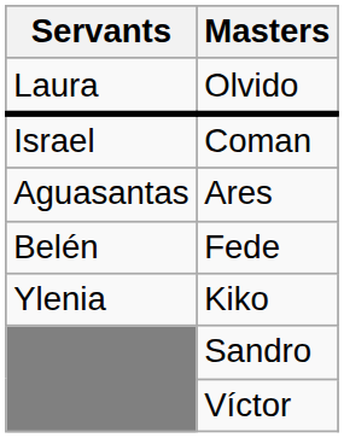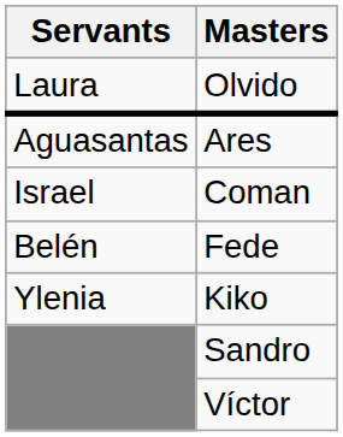 <table class=wikitable>
 <tr>
 <th>Servants</th>
 <th>Masters</th>
 </tr>
 <tr style="border-bottom:3px solid black;">
 <td>Laura</td>
 <td>Olvido</td>
 </tr>
 <tr>
+<td>Aguasantas</td>
+<td>Ares</td>
+</tr>
+<tr>
 <td>Israel</td>
 <td>Coman</td>
-</tr>
-<tr>
-<td>Aguasantas</td>
-<td>Ares</td>
 </tr>
 <tr>
 <td>Belén</td>
 <td>Fede</td>
 </tr>
 <tr>
 <td>Ylenia</td>
 <td>Kiko</td>
 </tr>
 <tr>
 <td rowspan="2" style="background-color: gray;"></td>
 <td>Sandro</td>
 </tr>
 <tr>
 <td>Víctor</td>
 </tr>
 </table>
